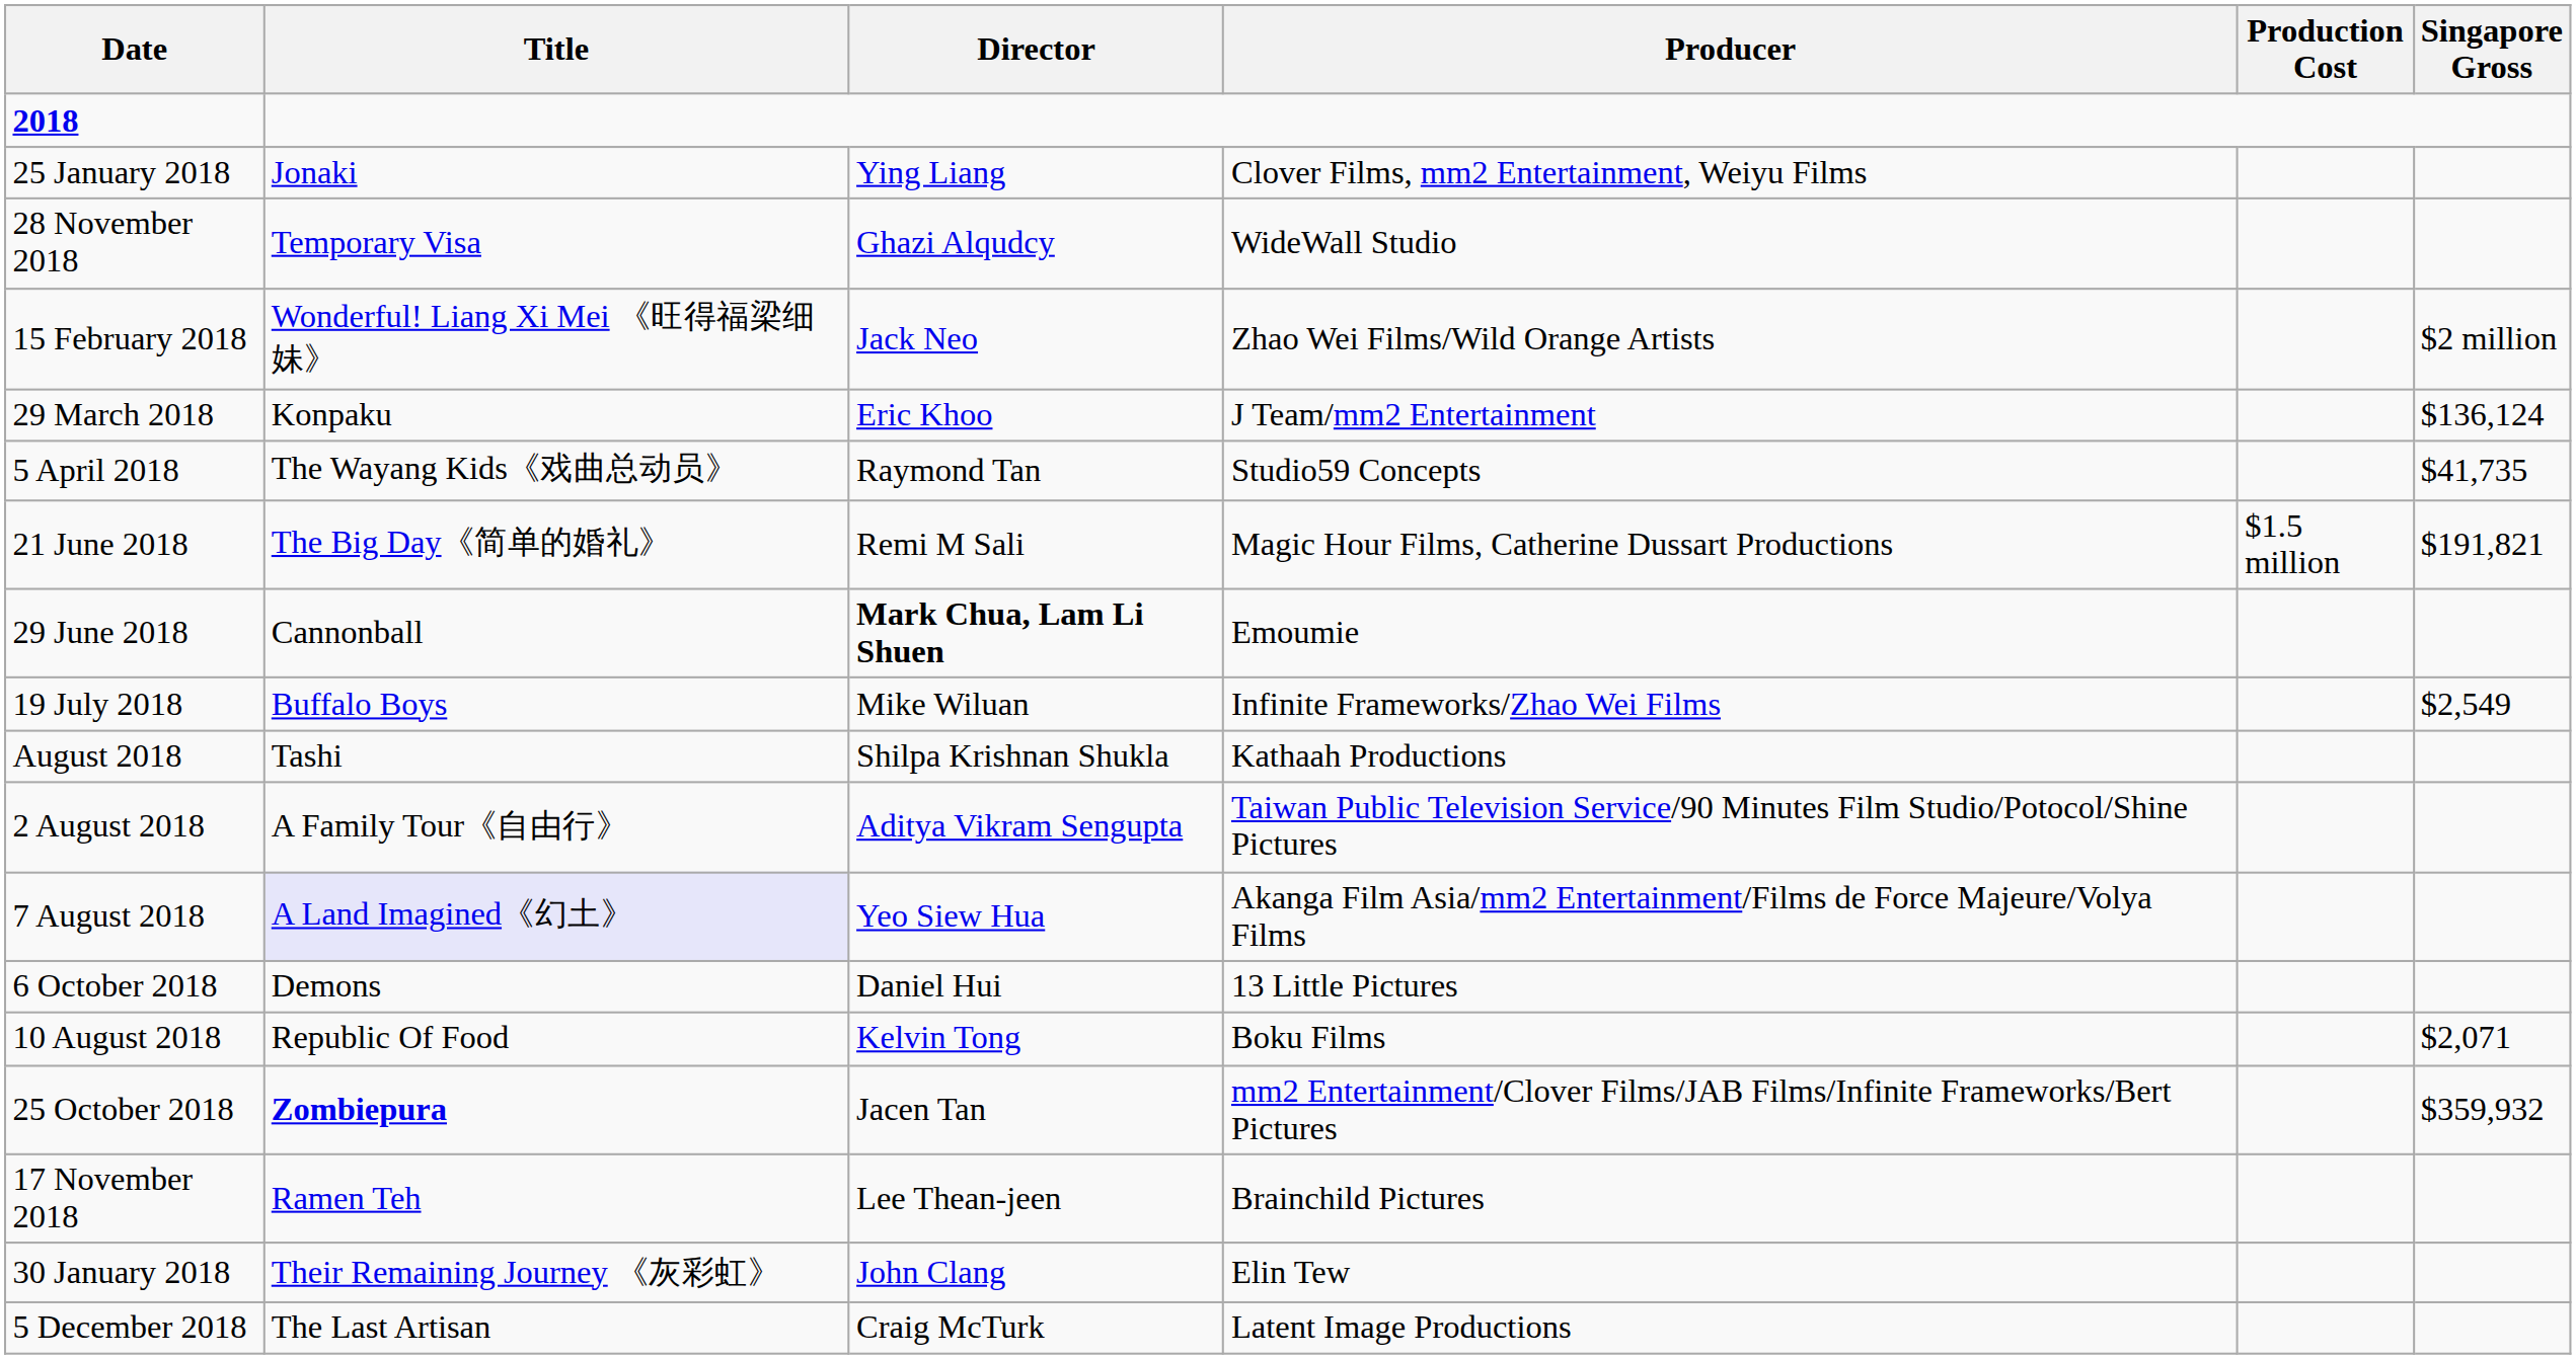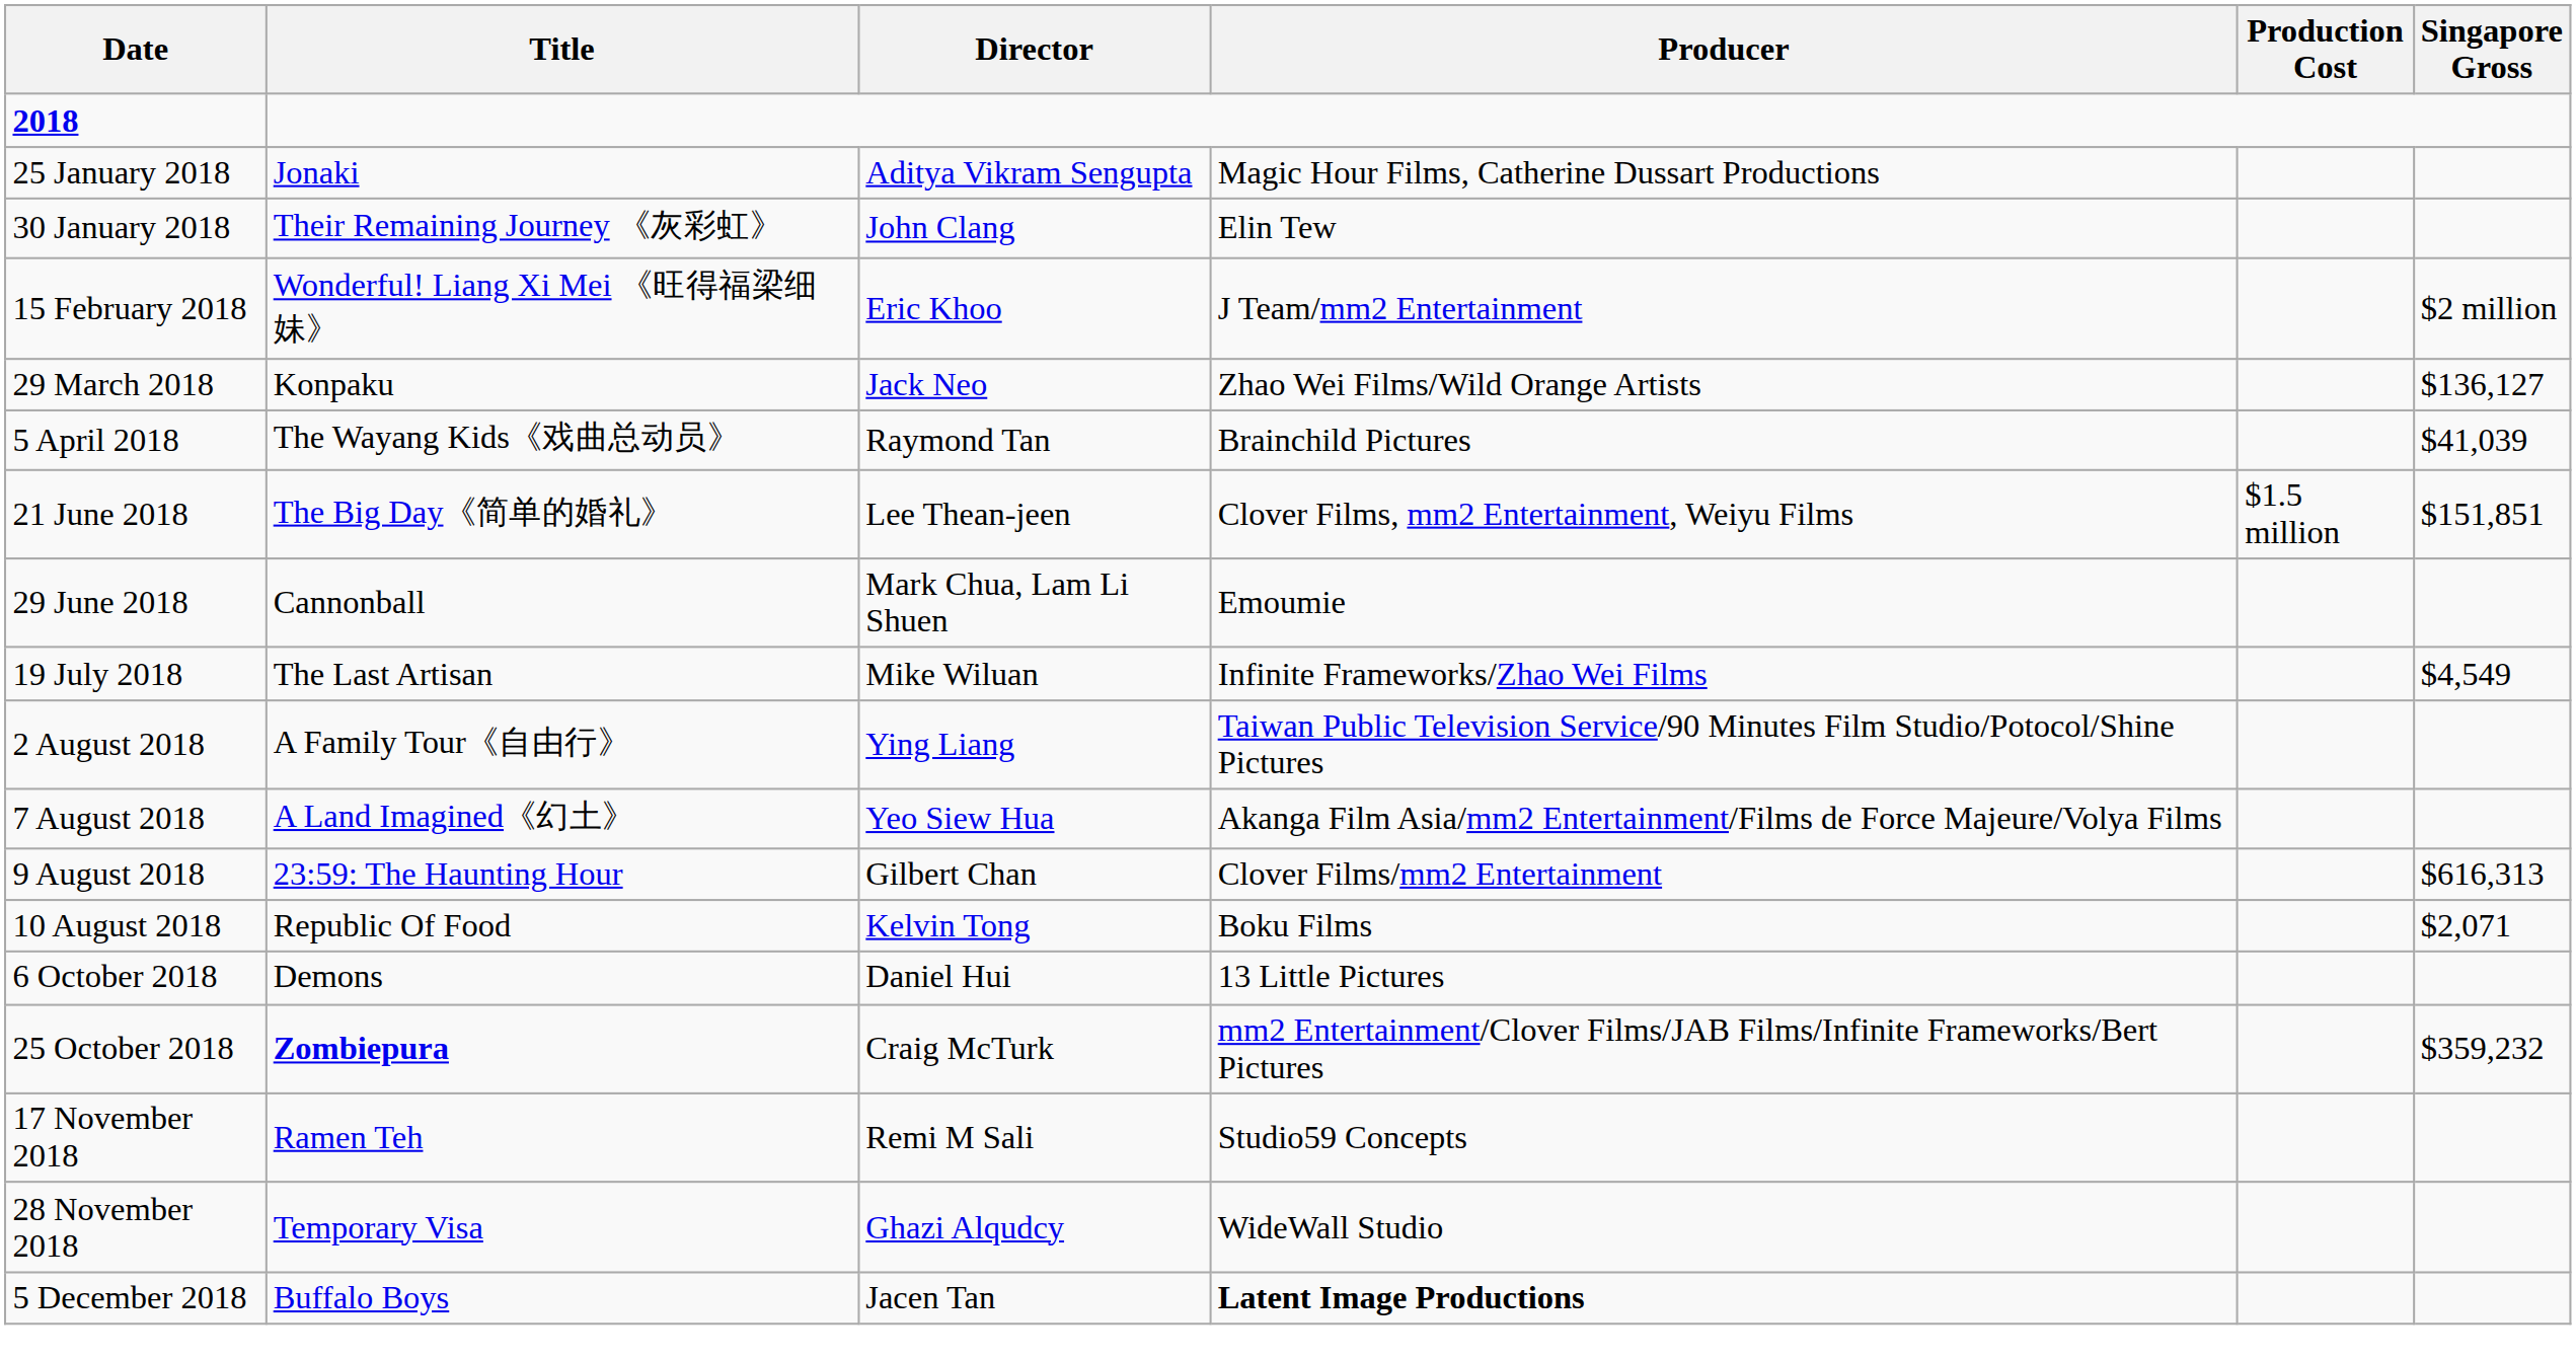 <table class="wikitable sortable">
 <tr>
 <th>Date</th>
 <th>Title</th>
 <th>Director</th>
 <th>Producer</th>
 <th>Production<br> Cost</th>
 <th>Singapore<br> Gross</th>
 </tr>
 <tr>
 <td><strong><a href='#'>2018</a></strong></td>
 </tr>
 <tr>
 <td>25 January 2018</td>
 <td><a href='#'>Jonaki</a></td>
+<td><a href='#'>Aditya Vikram Sengupta</a></td>
+<td>Magic Hour Films, Catherine Dussart Productions</td>
+<td></td>
+<td></td>
+</tr>
+<tr>
+<td>30 January 2018</td>
+<td><a href='#'>Their Remaining Journey</a> 《灰彩虹》</td>
+<td><a href='#'>John Clang</a></td>
+<td>Elin Tew</td>
+<td></td>
+<td></td>
+</tr>
+<tr>
+<td>15 February 2018</td>
+<td><a href='#'>Wonderful! Liang Xi Mei</a> 《旺得福梁细妹》</td>
+<td><a href='#'>Eric Khoo</a></td>
+<td>J Team/<a href='#'>mm2 Entertainment</a></td>
+<td></td>
+<td>$2 million</td>
+</tr>
+<tr>
+<td>29 March 2018</td>
+<td>Konpaku</td>
+<td><a href='#'>Jack Neo</a></td>
+<td>Zhao Wei Films/Wild Orange Artists</td>
+<td></td>
+<td>$136,127</td>
+</tr>
+<tr>
+<td>5 April 2018</td>
+<td>The Wayang Kids《戏曲总动员》</td>
+<td>Raymond Tan</td>
+<td>Brainchild Pictures</td>
+<td></td>
+<td>$41,039</td>
+</tr>
+<tr>
+<td>21 June 2018</td>
+<td><a href='#'>The Big Day</a>《简单的婚礼》</td>
+<td>Lee Thean-jeen</td>
+<td>Clover Films, <a href='#'>mm2 Entertainment</a>, Weiyu Films</td>
+<td>$1.5 million</td>
+<td>$151,851</td>
+</tr>
+<tr>
+<td>29 June 2018</td>
+<td>Cannonball</td>
+<td>Mark Chua, Lam Li Shuen</td>
+<td>Emoumie</td>
+<td></td>
+<td></td>
+</tr>
+<tr>
+<td>19 July 2018</td>
+<td>The Last Artisan</td>
+<td>Mike Wiluan</td>
+<td>Infinite Frameworks/<a href='#'>Zhao Wei Films</a></td>
+<td></td>
+<td>$4,549</td>
+</tr>
+<tr>
+<td>2 August 2018</td>
+<td>A Family Tour《自由行》</td>
 <td><a href='#'>Ying Liang</a></td>
-<td>Clover Films, <a href='#'>mm2 Entertainment</a>, Weiyu Films</td>
+<td><a href='#'>Taiwan Public Television Service</a>/90 Minutes Film Studio/Potocol/Shine Pictures</td>
+<td></td>
+<td></td>
+</tr>
+<tr>
+<td>7 August 2018</td>
+<td><a href='#'>A Land Imagined</a>《幻土》</td>
+<td><a href='#'>Yeo Siew Hua</a></td>
+<td>Akanga Film Asia/<a href='#'>mm2 Entertainment</a>/Films de Force Majeure/Volya Films</td>
+<td></td>
+<td></td>
+</tr>
+<tr>
+<td>9 August 2018</td>
+<td><a href='#'>23:59: The Haunting Hour</a></td>
+<td>Gilbert Chan</td>
+<td>Clover Films/<a href='#'>mm2 Entertainment</a></td>
+<td></td>
+<td>$616,313</td>
+</tr>
+<tr>
+<td>10 August 2018</td>
+<td>Republic Of Food</td>
+<td><a href='#'>Kelvin Tong</a></td>
+<td>Boku Films</td>
+<td></td>
+<td>$2,071</td>
+</tr>
+<tr>
+<td>6 October 2018</td>
+<td>Demons</td>
+<td>Daniel Hui</td>
+<td>13 Little Pictures</td>
+<td></td>
+<td></td>
+</tr>
+<tr>
+<td>25 October 2018</td>
+<td><strong><a href='#'>Zombiepura</a></strong></td>
+<td>Craig McTurk</td>
+<td><a href='#'>mm2 Entertainment</a>/Clover Films/JAB Films/Infinite Frameworks/Bert Pictures</td>
+<td></td>
+<td>$359,232</td>
+</tr>
+<tr>
+<td>17 November 2018</td>
+<td><a href='#'>Ramen Teh</a></td>
+<td>Remi M Sali</td>
+<td>Studio59 Concepts</td>
 <td></td>
 <td></td>
 </tr>
 <tr>
 <td>28 November 2018</td>
 <td><a href='#'>Temporary Visa</a></td>
 <td><a href='#'>Ghazi Alqudcy</a></td>
 <td>WideWall Studio</td>
 <td></td>
 <td></td>
 </tr>
 <tr>
-<td>15 February 2018</td>
-<td><a href='#'>Wonderful! Liang Xi Mei</a> 《旺得福梁细妹》</td>
-<td><a href='#'>Jack Neo</a></td>
-<td>Zhao Wei Films/Wild Orange Artists</td>
-<td></td>
-<td>$2 million</td>
-</tr>
-<tr>
-<td>29 March 2018</td>
-<td>Konpaku</td>
-<td><a href='#'>Eric Khoo</a></td>
-<td>J Team/<a href='#'>mm2 Entertainment</a></td>
-<td></td>
-<td>$136,124</td>
-</tr>
-<tr>
-<td>5 April 2018</td>
-<td>The Wayang Kids《戏曲总动员》</td>
-<td>Raymond Tan</td>
-<td>Studio59 Concepts</td>
-<td></td>
-<td>$41,735</td>
-</tr>
-<tr>
-<td>21 June 2018</td>
-<td><a href='#'>The Big Day</a>《简单的婚礼》</td>
-<td>Remi M Sali</td>
-<td>Magic Hour Films, Catherine Dussart Productions</td>
-<td>$1.5 million</td>
-<td>$191,821</td>
-</tr>
-<tr>
-<td>29 June 2018</td>
-<td>Cannonball</td>
-<td><strong>Mark Chua, Lam Li Shuen</strong></td>
-<td>Emoumie</td>
-<td></td>
-<td></td>
-</tr>
-<tr>
-<td>19 July 2018</td>
+<td>5 December 2018</td>
 <td><a href='#'>Buffalo Boys</a></td>
-<td>Mike Wiluan</td>
-<td>Infinite Frameworks/<a href='#'>Zhao Wei Films</a></td>
-<td></td>
-<td>$2,549</td>
-</tr>
-<tr>
-<td>August 2018</td>
-<td>Tashi</td>
-<td>Shilpa Krishnan Shukla</td>
-<td>Kathaah Productions</td>
-<td></td>
-<td></td>
-</tr>
-<tr>
-<td>2 August 2018</td>
-<td>A Family Tour《自由行》</td>
-<td><a href='#'>Aditya Vikram Sengupta</a></td>
-<td><a href='#'>Taiwan Public Television Service</a>/90 Minutes Film Studio/Potocol/Shine Pictures</td>
-<td></td>
-<td></td>
-</tr>
-<tr>
-<td>7 August 2018</td>
-<td style="background: lavender;"><a href='#'>A Land Imagined</a>《幻土》</td>
-<td><a href='#'>Yeo Siew Hua</a></td>
-<td>Akanga Film Asia/<a href='#'>mm2 Entertainment</a>/Films de Force Majeure/Volya Films</td>
-<td></td>
-<td></td>
-</tr>
-<tr>
-<td>6 October 2018</td>
-<td>Demons</td>
-<td>Daniel Hui</td>
-<td>13 Little Pictures</td>
-<td></td>
-<td></td>
-</tr>
-<tr>
-<td>10 August 2018</td>
-<td>Republic Of Food</td>
-<td><a href='#'>Kelvin Tong</a></td>
-<td>Boku Films</td>
-<td></td>
-<td>$2,071</td>
-</tr>
-<tr>
-<td>25 October 2018</td>
-<td><strong><a href='#'>Zombiepura</a></strong></td>
 <td>Jacen Tan</td>
-<td><a href='#'>mm2 Entertainment</a>/Clover Films/JAB Films/Infinite Frameworks/Bert Pictures</td>
-<td></td>
-<td>$359,932</td>
-</tr>
-<tr>
-<td>17 November 2018</td>
-<td><a href='#'>Ramen Teh</a></td>
-<td>Lee Thean-jeen</td>
-<td>Brainchild Pictures</td>
-<td></td>
-<td></td>
-</tr>
-<tr>
-<td>30 January 2018</td>
-<td><a href='#'>Their Remaining Journey</a> 《灰彩虹》</td>
-<td><a href='#'>John Clang</a></td>
-<td>Elin Tew</td>
-<td></td>
-<td></td>
-</tr>
-<tr>
-<td>5 December 2018</td>
-<td>The Last Artisan</td>
-<td>Craig McTurk</td>
-<td>Latent Image Productions</td>
+<td><strong>Latent Image Productions</strong></td>
 <td></td>
 <td></td>
 </tr>
 </table>
